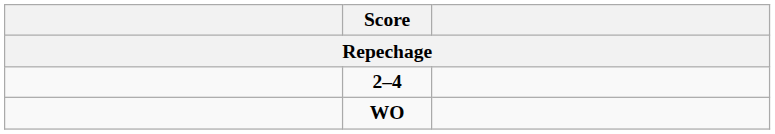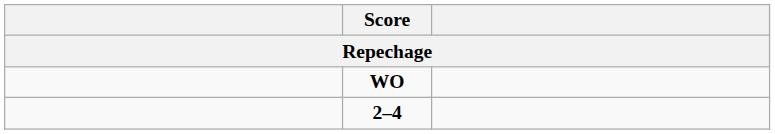 <table class="wikitable" style="text-align: left;">
 <tr>
 <th align="right" width="270"></th>
 <th width="65">Score</th>
 <th align="left" width="270"></th>
 </tr>
 <tr>
 <th colspan="3">Repechage</th>
 </tr>
 <tr>
+<td><strong></strong></td>
+<td align=center><strong>WO</strong></td>
+<td></td>
+</tr>
+<tr>
 <td></td>
 <td align=center><strong>2–4</strong></td>
 <td><strong></strong></td>
 </tr>
-<tr>
-<td><strong></strong></td>
-<td align=center><strong>WO</strong></td>
-<td></td>
-</tr>
 </table>
